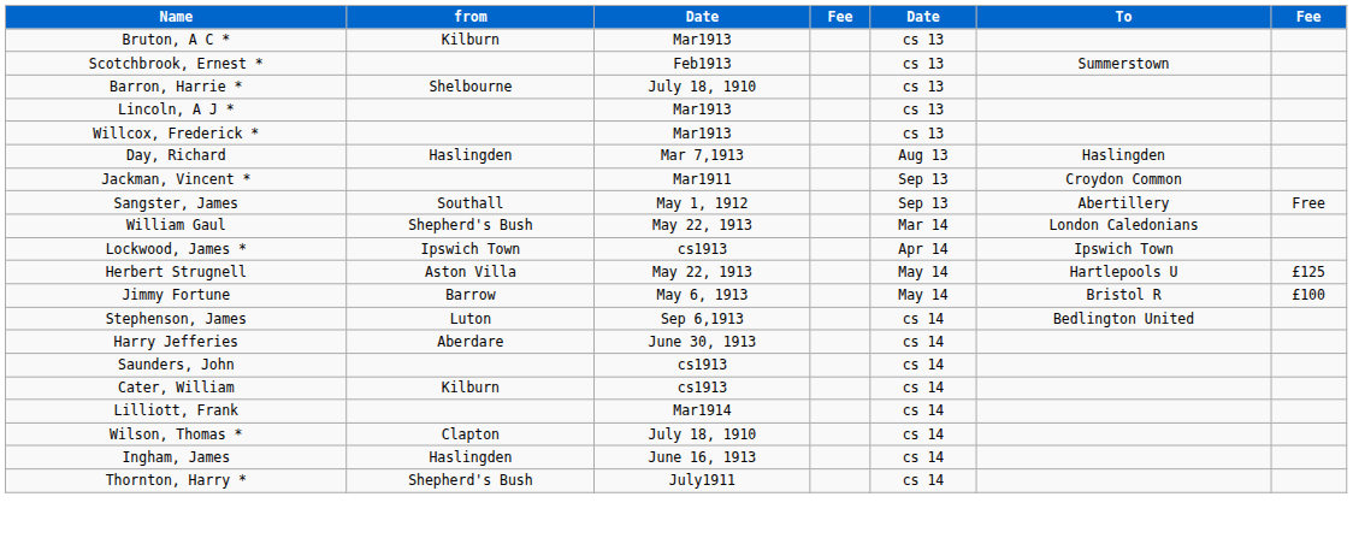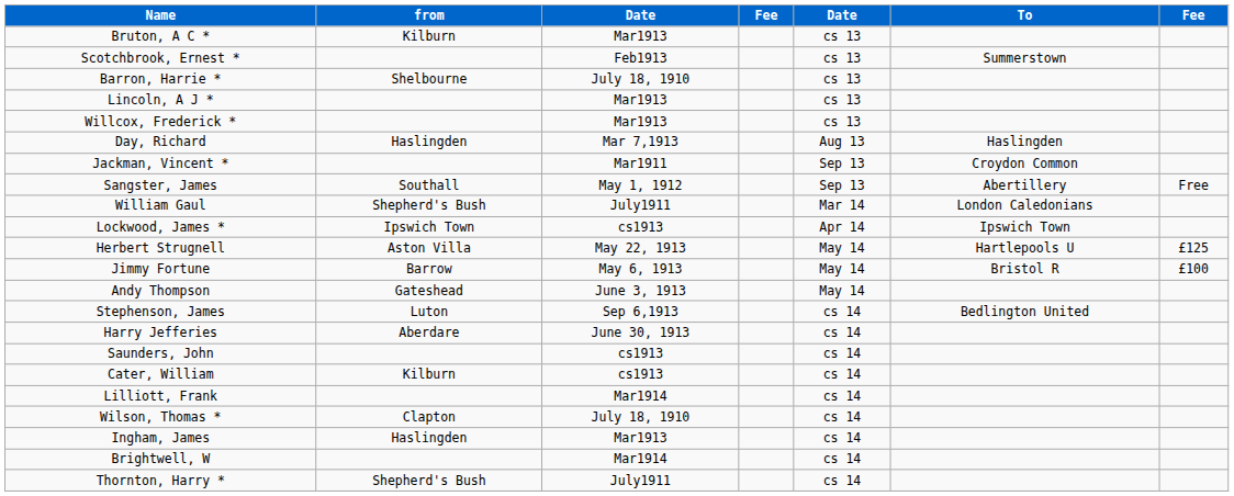 <table class="wikitable" style="text-align:center; font-size:90%; width:90%;">
 <tr>
 <th style="background:#0066CC; color:#FFFFFF; text-align:center;"><strong>Name</strong></th>
 <th style="background:#0066CC; color:#FFFFFF; text-align:center;">from</th>
 <th style="background:#0066CC; color:#FFFFFF; text-align:center;"><strong>Date</strong></th>
 <th style="background:#0066CC; color:#FFFFFF; text-align:center;"><strong>Fee</strong></th>
 <th style="background:#0066CC; color:#FFFFFF; text-align:center;"><strong>Date</strong></th>
 <th style="background:#0066CC; color:#FFFFFF; text-align:center;"><strong>To</strong></th>
 <th style="background:#0066CC; color:#FFFFFF; text-align:center;"><strong>Fee</strong></th>
 </tr>
 <tr>
 <td style="text-align: center;">Bruton, A C *</td>
 <td style="text-align: center;">Kilburn</td>
 <td style="text-align: center;">Mar1913</td>
 <td style="text-align: center;"></td>
 <td style="text-align: center;">cs 13</td>
 <td style="text-align: center;"></td>
 <td style="text-align: center;"></td>
 </tr>
 <tr>
 <td style="text-align: center;">Scotchbrook, Ernest *</td>
 <td style="text-align: center;"></td>
 <td style="text-align: center;">Feb1913</td>
 <td style="text-align: center;"></td>
 <td style="text-align: center;">cs 13</td>
 <td style="text-align: center;">Summerstown</td>
 <td style="text-align: center;"></td>
 </tr>
 <tr>
 <td style="text-align: center;">Barron, Harrie *</td>
 <td style="text-align: center;">Shelbourne</td>
 <td>July 18, 1910</td>
 <td style="text-align: center;"></td>
 <td style="text-align: center;">cs 13</td>
 <td style="text-align: center;"></td>
 <td style="text-align: center;"></td>
 </tr>
 <tr>
 <td style="text-align: center;">Lincoln, A J *</td>
 <td style="text-align: center;"></td>
 <td style="text-align: center;">Mar1913</td>
 <td style="text-align: center;"></td>
 <td style="text-align: center;">cs 13</td>
 <td style="text-align: center;"></td>
 <td style="text-align: center;"></td>
 </tr>
 <tr>
 <td style="text-align: center;">Willcox, Frederick *</td>
 <td style="text-align: center;"></td>
 <td style="text-align: center;">Mar1913</td>
 <td style="text-align: center;"></td>
 <td style="text-align: center;">cs 13</td>
 <td style="text-align: center;"></td>
 <td style="text-align: center;"></td>
 </tr>
 <tr>
 <td style="text-align: center;">Day, Richard</td>
 <td style="text-align: center;">Haslingden</td>
 <td style="text-align: center;">Mar 7,1913</td>
 <td style="text-align: center;"></td>
 <td style="text-align: center;">Aug 13</td>
 <td style="text-align: center;">Haslingden</td>
 <td style="text-align: center;"></td>
 </tr>
 <tr>
 <td style="text-align: center;">Jackman, Vincent *</td>
 <td style="text-align: center;"></td>
 <td style="text-align: center;">Mar1911</td>
 <td style="text-align: center;"></td>
 <td style="text-align: center;">Sep 13</td>
 <td style="text-align: center;">Croydon Common</td>
 <td style="text-align: center;"></td>
 </tr>
 <tr>
 <td style="text-align: center;">Sangster, James</td>
 <td style="text-align: center;">Southall</td>
 <td style="text-align: center;">May 1, 1912</td>
 <td style="text-align: center;"></td>
 <td style="text-align: center;">Sep 13</td>
 <td style="text-align: center;">Abertillery</td>
 <td style="text-align: center;">Free</td>
 </tr>
 <tr>
 <td style="text-align: center;">William Gaul</td>
 <td style="text-align: center;">Shepherd's Bush</td>
-<td>May 22, 1913</td>
+<td style="text-align: center;">July1911</td>
 <td style="text-align: center;"></td>
 <td style="text-align: center;">Mar 14</td>
 <td style="text-align: center;">London Caledonians</td>
 <td style="text-align: center;"></td>
 </tr>
 <tr>
 <td>Lockwood, James *</td>
 <td>Ipswich Town</td>
 <td>cs1913</td>
 <td></td>
 <td>Apr 14</td>
 <td>Ipswich Town</td>
 <td></td>
 </tr>
 <tr>
 <td>Herbert Strugnell</td>
 <td>Aston Villa</td>
 <td>May 22, 1913</td>
 <td></td>
 <td>May 14</td>
 <td>Hartlepools U</td>
 <td>£125</td>
 </tr>
 <tr>
 <td>Jimmy Fortune</td>
 <td>Barrow</td>
 <td>May 6, 1913</td>
 <td></td>
 <td>May 14</td>
 <td>Bristol R</td>
 <td>£100</td>
+</tr>
+<tr>
+<td>Andy Thompson</td>
+<td>Gateshead</td>
+<td>June 3, 1913</td>
+<td></td>
+<td>May 14</td>
+<td></td>
+<td></td>
 </tr>
 <tr>
 <td>Stephenson, James</td>
 <td>Luton</td>
 <td>Sep 6,1913</td>
 <td></td>
 <td>cs 14</td>
 <td>Bedlington United</td>
 <td></td>
 </tr>
 <tr>
 <td>Harry Jefferies</td>
 <td>Aberdare</td>
 <td>June 30, 1913</td>
 <td></td>
 <td>cs 14</td>
 <td></td>
 <td></td>
 </tr>
 <tr>
 <td>Saunders, John</td>
 <td></td>
 <td>cs1913</td>
 <td></td>
 <td>cs 14</td>
 <td></td>
 <td></td>
 </tr>
 <tr>
 <td>Cater, William</td>
 <td>Kilburn</td>
 <td>cs1913</td>
 <td></td>
 <td>cs 14</td>
 <td></td>
 <td></td>
 </tr>
 <tr>
 <td>Lilliott, Frank</td>
 <td></td>
 <td>Mar1914</td>
 <td></td>
 <td>cs 14</td>
 <td></td>
 <td></td>
 </tr>
 <tr>
 <td>Wilson, Thomas *</td>
 <td>Clapton</td>
 <td>July 18, 1910</td>
 <td></td>
 <td>cs 14</td>
 <td></td>
 <td></td>
 </tr>
 <tr>
 <td>Ingham, James</td>
 <td>Haslingden</td>
-<td>June 16, 1913</td>
+<td style="text-align: center;">Mar1913</td>
+<td></td>
+<td>cs 14</td>
+<td></td>
+<td></td>
+</tr>
+<tr>
+<td>Brightwell, W</td>
+<td></td>
+<td>Mar1914</td>
 <td></td>
 <td>cs 14</td>
 <td></td>
 <td></td>
 </tr>
 <tr>
 <td>Thornton, Harry *</td>
 <td>Shepherd's Bush</td>
 <td>July1911</td>
 <td></td>
 <td>cs 14</td>
 <td></td>
 <td></td>
 </tr>
 </table>
